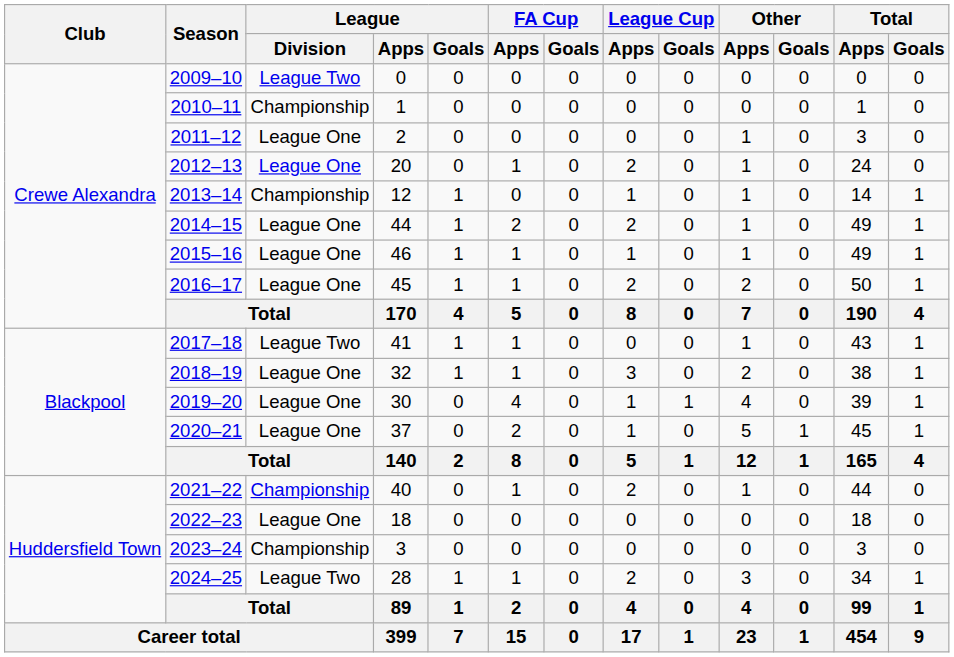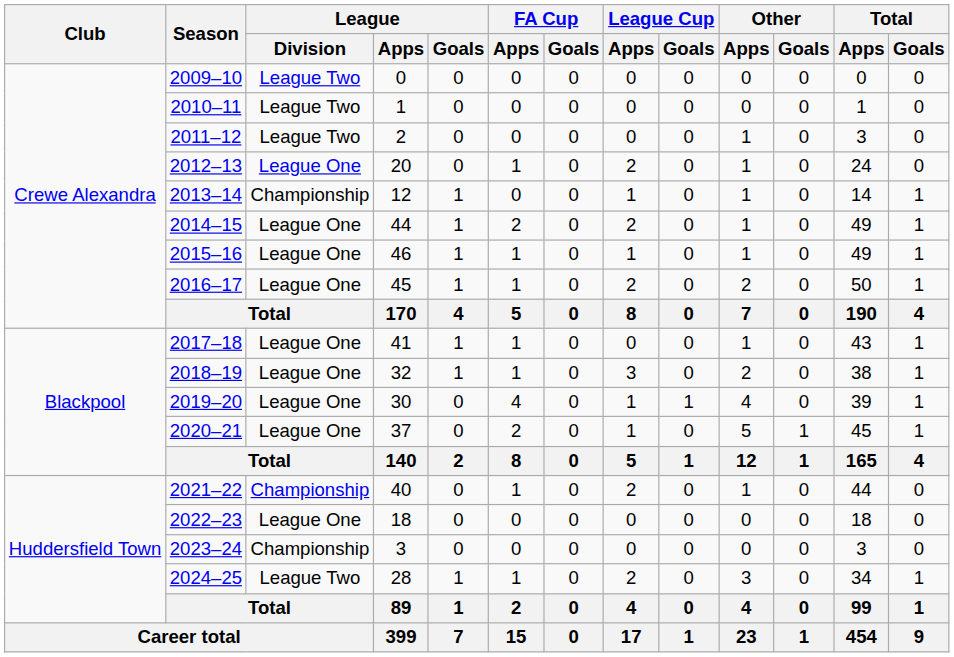 <table class=wikitable style=text-align:center>
 <tr>
 <th rowspan=2>Club</th>
 <th rowspan=2>Season</th>
 <th colspan=3>League</th>
 <th colspan=2><a href='#'>FA Cup</a></th>
 <th colspan=2><a href='#'>League Cup</a></th>
 <th colspan=2>Other</th>
 <th colspan=2>Total</th>
 </tr>
 <tr>
 <th>Division</th>
 <th>Apps</th>
 <th>Goals</th>
 <th>Apps</th>
 <th>Goals</th>
 <th>Apps</th>
 <th>Goals</th>
 <th>Apps</th>
 <th>Goals</th>
 <th>Apps</th>
 <th>Goals</th>
 </tr>
 <tr>
 <td rowspan=9><a href='#'>Crewe Alexandra</a></td>
 <td><a href='#'>2009–10</a></td>
 <td><a href='#'>League Two</a></td>
 <td>0</td>
 <td>0</td>
 <td>0</td>
 <td>0</td>
 <td>0</td>
 <td>0</td>
 <td>0</td>
 <td>0</td>
 <td>0</td>
 <td>0</td>
 </tr>
 <tr>
 <td><a href='#'>2010–11</a></td>
-<td>Championship</td>
+<td>League Two</td>
 <td>1</td>
 <td>0</td>
 <td>0</td>
 <td>0</td>
 <td>0</td>
 <td>0</td>
 <td>0</td>
 <td>0</td>
 <td>1</td>
 <td>0</td>
 </tr>
 <tr>
 <td><a href='#'>2011–12</a></td>
-<td>League One</td>
+<td>League Two</td>
 <td>2</td>
 <td>0</td>
 <td>0</td>
 <td>0</td>
 <td>0</td>
 <td>0</td>
 <td>1</td>
 <td>0</td>
 <td>3</td>
 <td>0</td>
 </tr>
 <tr>
 <td><a href='#'>2012–13</a></td>
 <td><a href='#'>League One</a></td>
 <td>20</td>
 <td>0</td>
 <td>1</td>
 <td>0</td>
 <td>2</td>
 <td>0</td>
 <td>1</td>
 <td>0</td>
 <td>24</td>
 <td>0</td>
 </tr>
 <tr>
 <td><a href='#'>2013–14</a></td>
 <td>Championship</td>
 <td>12</td>
 <td>1</td>
 <td>0</td>
 <td>0</td>
 <td>1</td>
 <td>0</td>
 <td>1</td>
 <td>0</td>
 <td>14</td>
 <td>1</td>
 </tr>
 <tr>
 <td><a href='#'>2014–15</a></td>
 <td>League One</td>
 <td>44</td>
 <td>1</td>
 <td>2</td>
 <td>0</td>
 <td>2</td>
 <td>0</td>
 <td>1</td>
 <td>0</td>
 <td>49</td>
 <td>1</td>
 </tr>
 <tr>
 <td><a href='#'>2015–16</a></td>
 <td>League One</td>
 <td>46</td>
 <td>1</td>
 <td>1</td>
 <td>0</td>
 <td>1</td>
 <td>0</td>
 <td>1</td>
 <td>0</td>
 <td>49</td>
 <td>1</td>
 </tr>
 <tr>
 <td><a href='#'>2016–17</a></td>
 <td>League One</td>
 <td>45</td>
 <td>1</td>
 <td>1</td>
 <td>0</td>
 <td>2</td>
 <td>0</td>
 <td>2</td>
 <td>0</td>
 <td>50</td>
 <td>1</td>
 </tr>
 <tr>
 <th colspan="2">Total</th>
 <th>170</th>
 <th>4</th>
 <th>5</th>
 <th>0</th>
 <th>8</th>
 <th>0</th>
 <th>7</th>
 <th>0</th>
 <th>190</th>
 <th>4</th>
 </tr>
 <tr>
 <td rowspan=5><a href='#'>Blackpool</a></td>
 <td><a href='#'>2017–18</a></td>
-<td>League Two</td>
+<td>League One</td>
 <td>41</td>
 <td>1</td>
 <td>1</td>
 <td>0</td>
 <td>0</td>
 <td>0</td>
 <td>1</td>
 <td>0</td>
 <td>43</td>
 <td>1</td>
 </tr>
 <tr>
 <td><a href='#'>2018–19</a></td>
 <td>League One</td>
 <td>32</td>
 <td>1</td>
 <td>1</td>
 <td>0</td>
 <td>3</td>
 <td>0</td>
 <td>2</td>
 <td>0</td>
 <td>38</td>
 <td>1</td>
 </tr>
 <tr>
 <td><a href='#'>2019–20</a></td>
 <td>League One</td>
 <td>30</td>
 <td>0</td>
 <td>4</td>
 <td>0</td>
 <td>1</td>
 <td>1</td>
 <td>4</td>
 <td>0</td>
 <td>39</td>
 <td>1</td>
 </tr>
 <tr>
 <td><a href='#'>2020–21</a></td>
 <td>League One</td>
 <td>37</td>
 <td>0</td>
 <td>2</td>
 <td>0</td>
 <td>1</td>
 <td>0</td>
 <td>5</td>
 <td>1</td>
 <td>45</td>
 <td>1</td>
 </tr>
 <tr>
 <th colspan=2>Total</th>
 <th>140</th>
 <th>2</th>
 <th>8</th>
 <th>0</th>
 <th>5</th>
 <th>1</th>
 <th>12</th>
 <th>1</th>
 <th>165</th>
 <th>4</th>
 </tr>
 <tr>
 <td rowspan=5><a href='#'>Huddersfield Town</a></td>
 <td><a href='#'>2021–22</a></td>
 <td><a href='#'>Championship</a></td>
 <td>40</td>
 <td>0</td>
 <td>1</td>
 <td>0</td>
 <td>2</td>
 <td>0</td>
 <td>1</td>
 <td>0</td>
 <td>44</td>
 <td>0</td>
 </tr>
 <tr>
 <td><a href='#'>2022–23</a></td>
 <td>League One</td>
 <td>18</td>
 <td>0</td>
 <td>0</td>
 <td>0</td>
 <td>0</td>
 <td>0</td>
 <td>0</td>
 <td>0</td>
 <td>18</td>
 <td>0</td>
 </tr>
 <tr>
 <td><a href='#'>2023–24</a></td>
 <td>Championship</td>
 <td>3</td>
 <td>0</td>
 <td>0</td>
 <td>0</td>
 <td>0</td>
 <td>0</td>
 <td>0</td>
 <td>0</td>
 <td>3</td>
 <td>0</td>
 </tr>
 <tr>
 <td><a href='#'>2024–25</a></td>
 <td>League Two</td>
 <td>28</td>
 <td>1</td>
 <td>1</td>
 <td>0</td>
 <td>2</td>
 <td>0</td>
 <td>3</td>
 <td>0</td>
 <td>34</td>
 <td>1</td>
 </tr>
 <tr>
 <th colspan=2>Total</th>
 <th>89</th>
 <th>1</th>
 <th>2</th>
 <th>0</th>
 <th>4</th>
 <th>0</th>
 <th>4</th>
 <th>0</th>
 <th>99</th>
 <th>1</th>
 </tr>
 <tr>
 <th colspan=3>Career total</th>
 <th>399</th>
 <th>7</th>
 <th>15</th>
 <th>0</th>
 <th>17</th>
 <th>1</th>
 <th>23</th>
 <th>1</th>
 <th>454</th>
 <th>9</th>
 </tr>
 </table>
